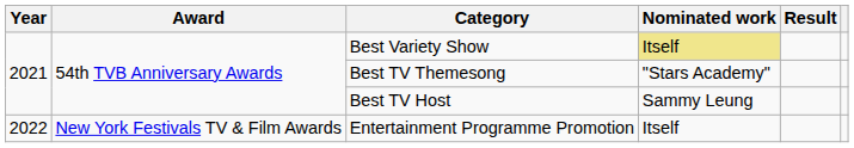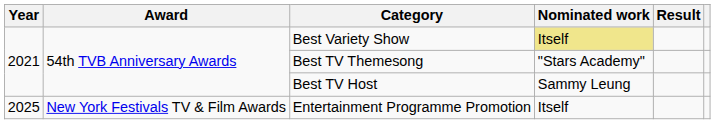 <table class="wikitable sortable plainrowheaders">
 <tr>
 <th scope="col">Year</th>
 <th scope="col">Award</th>
 <th scope="col">Category</th>
 <th scope="col">Nominated work</th>
 <th scope="col">Result</th>
 <th scope="col" class="unsortable"></th>
 </tr>
 <tr>
 <td rowspan="3">2021</td>
 <td rowspan="3">54th <a href='#'>TVB Anniversary Awards</a></td>
 <td>Best Variety Show</td>
 <td style="background: khaki;">Itself</td>
 <td></td>
 <td></td>
 </tr>
 <tr>
 <td>Best TV Themesong</td>
 <td>"Stars Academy"</td>
 <td></td>
 <td></td>
 </tr>
 <tr>
 <td>Best TV Host</td>
 <td>Sammy Leung</td>
 <td></td>
 <td></td>
 </tr>
 <tr>
-<td>2022</td>
+<td>2025</td>
 <td><a href='#'>New York Festivals</a> TV & Film Awards</td>
 <td>Entertainment Programme Promotion </td>
 <td>Itself</td>
 <td></td>
 <td></td>
 </tr>
 </table>
